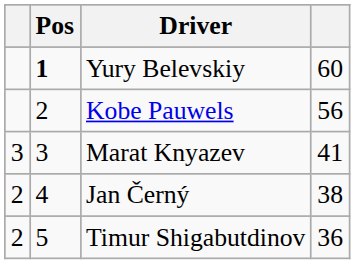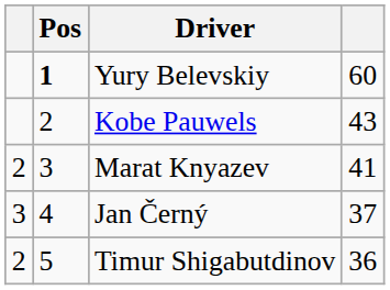 <table class="wikitable" style="font-size: 95%;">
 <tr>
 <th></th>
 <th>Pos</th>
 <th>Driver</th>
 <th></th>
 </tr>
 <tr>
 <td></td>
 <td><strong>1</strong></td>
 <td> Yury Belevskiy</td>
 <td align="right">60</td>
 </tr>
 <tr>
 <td></td>
 <td>2</td>
 <td> <a href='#'>Kobe Pauwels</a></td>
-<td align="right">56</td>
+<td align="right">43</td>
 </tr>
 <tr>
-<td> 3</td>
+<td> 2</td>
 <td>3</td>
 <td> Marat Knyazev</td>
 <td align="right">41</td>
 </tr>
 <tr>
-<td> 2</td>
+<td> 3</td>
 <td>4</td>
 <td> Jan Černý</td>
-<td align="right">38</td>
+<td align="right">37</td>
 </tr>
 <tr>
 <td> 2</td>
 <td>5</td>
 <td> Timur Shigabutdinov</td>
 <td align="right">36</td>
 </tr>
 </table>
